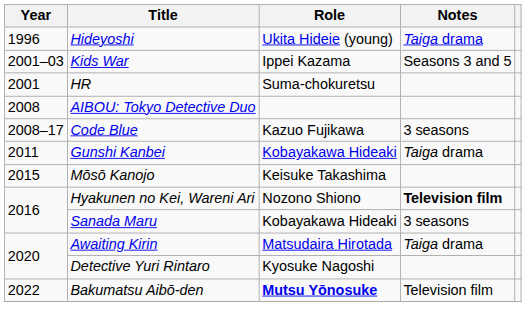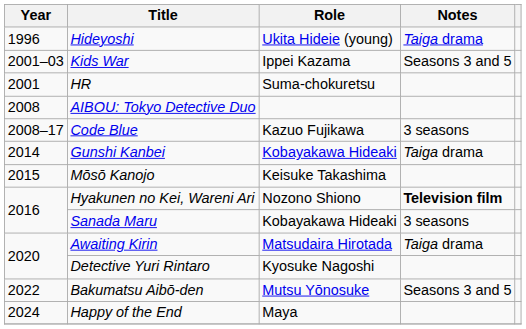 <table class="wikitable sortable">
 <tr>
 <th>Year</th>
 <th>Title</th>
 <th>Role</th>
 <th class="unsortable">Notes</th>
 <th class="unsortable"></th>
 </tr>
 <tr>
 <td>1996</td>
 <td><em><a href='#'>Hideyoshi</a></em></td>
 <td><a href='#'>Ukita Hideie</a> (young)</td>
 <td><a href='#'><em>Taiga</em> drama</a></td>
 <td></td>
 </tr>
 <tr>
 <td>2001–03</td>
 <td><em><a href='#'>Kids War</a></em></td>
 <td>Ippei Kazama</td>
 <td>Seasons 3 and 5</td>
 <td></td>
 </tr>
 <tr>
 <td rowspan="1">2001</td>
 <td><em>HR</em></td>
 <td>Suma-chokuretsu</td>
 <td></td>
 <td></td>
 </tr>
 <tr>
 <td rowspan="1">2008</td>
 <td><em><a href='#'>AIBOU: Tokyo Detective Duo</a></em></td>
 <td></td>
 <td></td>
 <td></td>
 </tr>
 <tr>
 <td>2008–17</td>
 <td><em><a href='#'>Code Blue</a></em></td>
 <td>Kazuo Fujikawa</td>
 <td>3 seasons</td>
 <td></td>
 </tr>
 <tr>
-<td>2011</td>
+<td>2014</td>
 <td><em><a href='#'>Gunshi Kanbei</a></em></td>
 <td><a href='#'>Kobayakawa Hideaki</a></td>
 <td><em>Taiga</em> drama</td>
 <td></td>
 </tr>
 <tr>
 <td>2015</td>
 <td><em>Mōsō Kanojo</em></td>
 <td>Keisuke Takashima</td>
 <td></td>
 <td></td>
 </tr>
 <tr>
 <td rowspan="2">2016</td>
 <td><em>Hyakunen no Kei, Wareni Ari</em></td>
 <td>Nozono Shiono</td>
 <td><strong>Television film</strong></td>
 <td></td>
 </tr>
 <tr>
 <td><em><a href='#'>Sanada Maru</a></em></td>
 <td>Kobayakawa Hideaki</td>
 <td>3 seasons</td>
 <td></td>
 </tr>
 <tr>
 <td rowspan="2">2020</td>
 <td><em><a href='#'>Awaiting Kirin</a></em></td>
 <td><a href='#'>Matsudaira Hirotada</a></td>
 <td><em>Taiga</em> drama</td>
 <td></td>
 </tr>
 <tr>
 <td><em>Detective Yuri Rintaro</em></td>
 <td>Kyosuke Nagoshi</td>
 <td></td>
 <td></td>
 </tr>
 <tr>
 <td>2022</td>
 <td><em>Bakumatsu Aibō-den</em></td>
-<td><strong><a href='#'>Mutsu Yōnosuke</a></strong></td>
-<td>Television film</td>
+<td><a href='#'>Mutsu Yōnosuke</a></td>
+<td>Seasons 3 and 5</td>
+<td></td>
+</tr>
+<tr>
+<td>2024</td>
+<td><em>Happy of the End</em></td>
+<td>Maya</td>
+<td></td>
 <td></td>
 </tr>
 <tr>
 </tr>
 </table>
